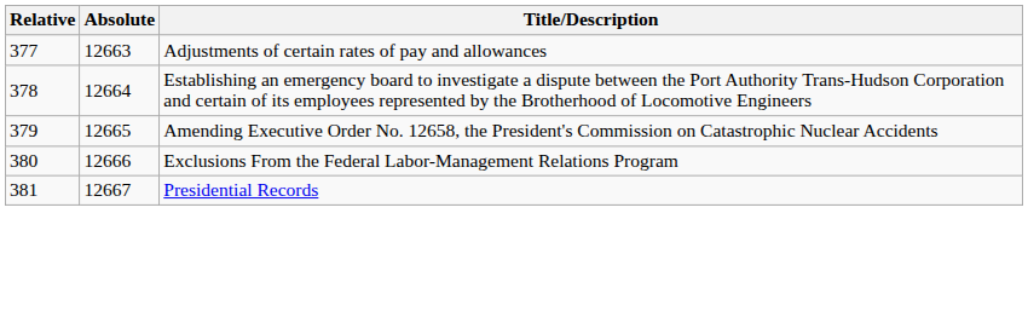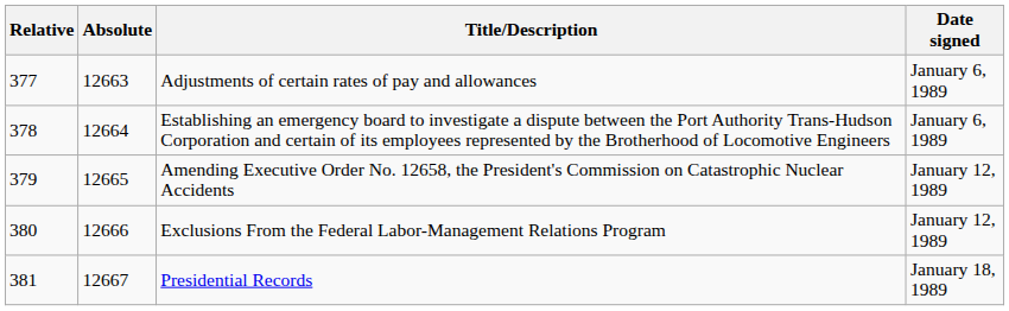 <table class="wikitable">
 <tr>
 <th>Relative </th>
 <th>Absolute </th>
 <th>Title/Description</th>
+<th>Date signed</th>
 </tr>
 <tr>
 <td>377</td>
 <td>12663</td>
 <td>Adjustments of certain rates of pay and allowances</td>
+<td>January 6, 1989</td>
 </tr>
 <tr>
 <td>378</td>
 <td>12664</td>
 <td>Establishing an emergency board to investigate a dispute between the Port Authority Trans-Hudson Corporation and certain of its employees represented by the Brotherhood of Locomotive Engineers</td>
+<td>January 6, 1989</td>
 </tr>
 <tr>
 <td>379</td>
 <td>12665</td>
 <td>Amending Executive Order No. 12658, the President's Commission on Catastrophic Nuclear Accidents</td>
+<td>January 12, 1989</td>
 </tr>
 <tr>
 <td>380</td>
 <td>12666</td>
 <td>Exclusions From the Federal Labor-Management Relations Program</td>
+<td>January 12, 1989</td>
 </tr>
 <tr>
 <td>381</td>
 <td>12667</td>
 <td><a href='#'>Presidential Records</a></td>
+<td>January 18, 1989</td>
 </tr>
 </table>
